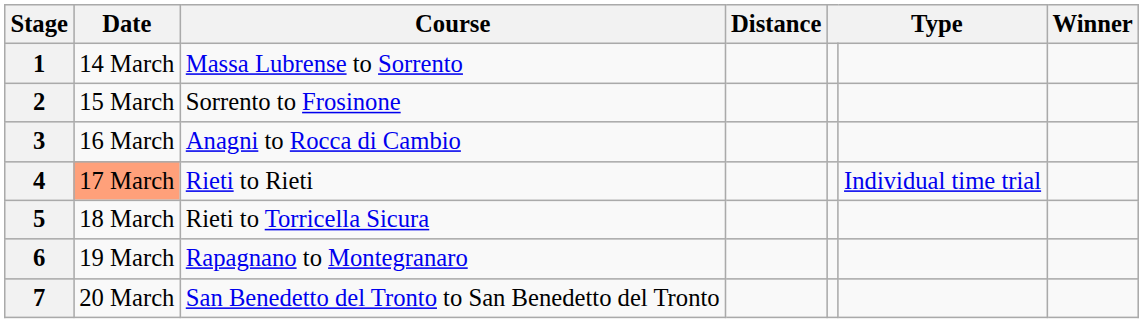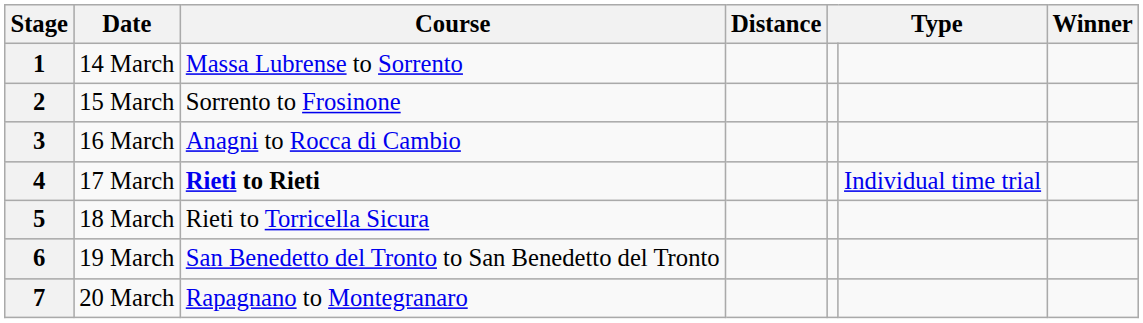 <table class="wikitable">
 <tr>
 <th scope="col">Stage</th>
 <th scope="col">Date</th>
 <th scope="col">Course</th>
 <th scope="col">Distance</th>
 <th scope="col" colspan="2">Type</th>
 <th scope=col>Winner</th>
 </tr>
 <tr>
 <th scope="row" style="text-align:center;">1</th>
 <td style="text-align:center;">14 March</td>
 <td><a href='#'>Massa Lubrense</a> to <a href='#'>Sorrento</a></td>
 <td style="text-align:center;"></td>
 <td></td>
 <td></td>
 <td></td>
 </tr>
 <tr>
 <th scope="row" style="text-align:center;">2</th>
 <td style="text-align:center;">15 March</td>
 <td>Sorrento to <a href='#'>Frosinone</a></td>
 <td style="text-align:center;"></td>
 <td></td>
 <td></td>
 <td></td>
 </tr>
 <tr>
 <th scope="row" style="text-align:center;">3</th>
 <td style="text-align:center;">16 March</td>
 <td><a href='#'>Anagni</a> to <a href='#'>Rocca di Cambio</a></td>
 <td style="text-align:center;"></td>
 <td></td>
 <td></td>
 <td></td>
 </tr>
 <tr>
 <th scope="row" style="text-align:center;">4</th>
-<td style="background: lightsalmon; text-align:center;">17 March</td>
-<td><a href='#'>Rieti</a> to Rieti</td>
+<td style="text-align:center;">17 March</td>
+<td><strong><a href='#'>Rieti</a> to Rieti</strong></td>
 <td style="text-align:center;"></td>
 <td></td>
 <td><a href='#'>Individual time trial</a></td>
 <td></td>
 </tr>
 <tr>
 <th scope="row" style="text-align:center;">5</th>
 <td style="text-align:center;">18 March</td>
 <td>Rieti to <a href='#'>Torricella Sicura</a></td>
 <td style="text-align:center;"></td>
 <td></td>
 <td></td>
 <td></td>
 </tr>
 <tr>
 <th scope="row" style="text-align:center;">6</th>
 <td style="text-align:center;">19 March</td>
-<td><a href='#'>Rapagnano</a> to <a href='#'>Montegranaro</a></td>
+<td><a href='#'>San Benedetto del Tronto</a> to San Benedetto del Tronto</td>
 <td style="text-align:center;"></td>
 <td></td>
 <td></td>
 <td></td>
 </tr>
 <tr>
 <th scope="row" style="text-align:center;">7</th>
 <td style="text-align:center;">20 March</td>
-<td><a href='#'>San Benedetto del Tronto</a> to San Benedetto del Tronto</td>
+<td><a href='#'>Rapagnano</a> to <a href='#'>Montegranaro</a></td>
 <td style="text-align:center;"></td>
 <td></td>
 <td></td>
 <td></td>
 </tr>
 </table>
